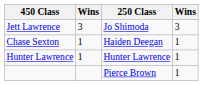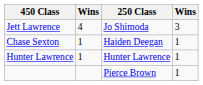 <table class="wikitable">
 <tr>
 <th>450 Class</th>
 <th>Wins</th>
 <th>250 Class</th>
 <th>Wins</th>
 </tr>
 <tr>
 <td> <a href='#'>Jett Lawrence</a></td>
-<td>3</td>
+<td>4</td>
 <td> <a href='#'>Jo Shimoda</a></td>
 <td>3</td>
 </tr>
 <tr>
 <td> <a href='#'>Chase Sexton</a></td>
 <td>1</td>
 <td> <a href='#'>Haiden Deegan</a></td>
 <td>1</td>
 </tr>
 <tr>
 <td> <a href='#'>Hunter Lawrence</a></td>
 <td>1</td>
 <td> <a href='#'>Hunter Lawrence</a></td>
 <td>1</td>
 </tr>
 <tr>
 <td></td>
 <td></td>
 <td> <a href='#'>Pierce Brown</a></td>
 <td>1</td>
 </tr>
 </table>
